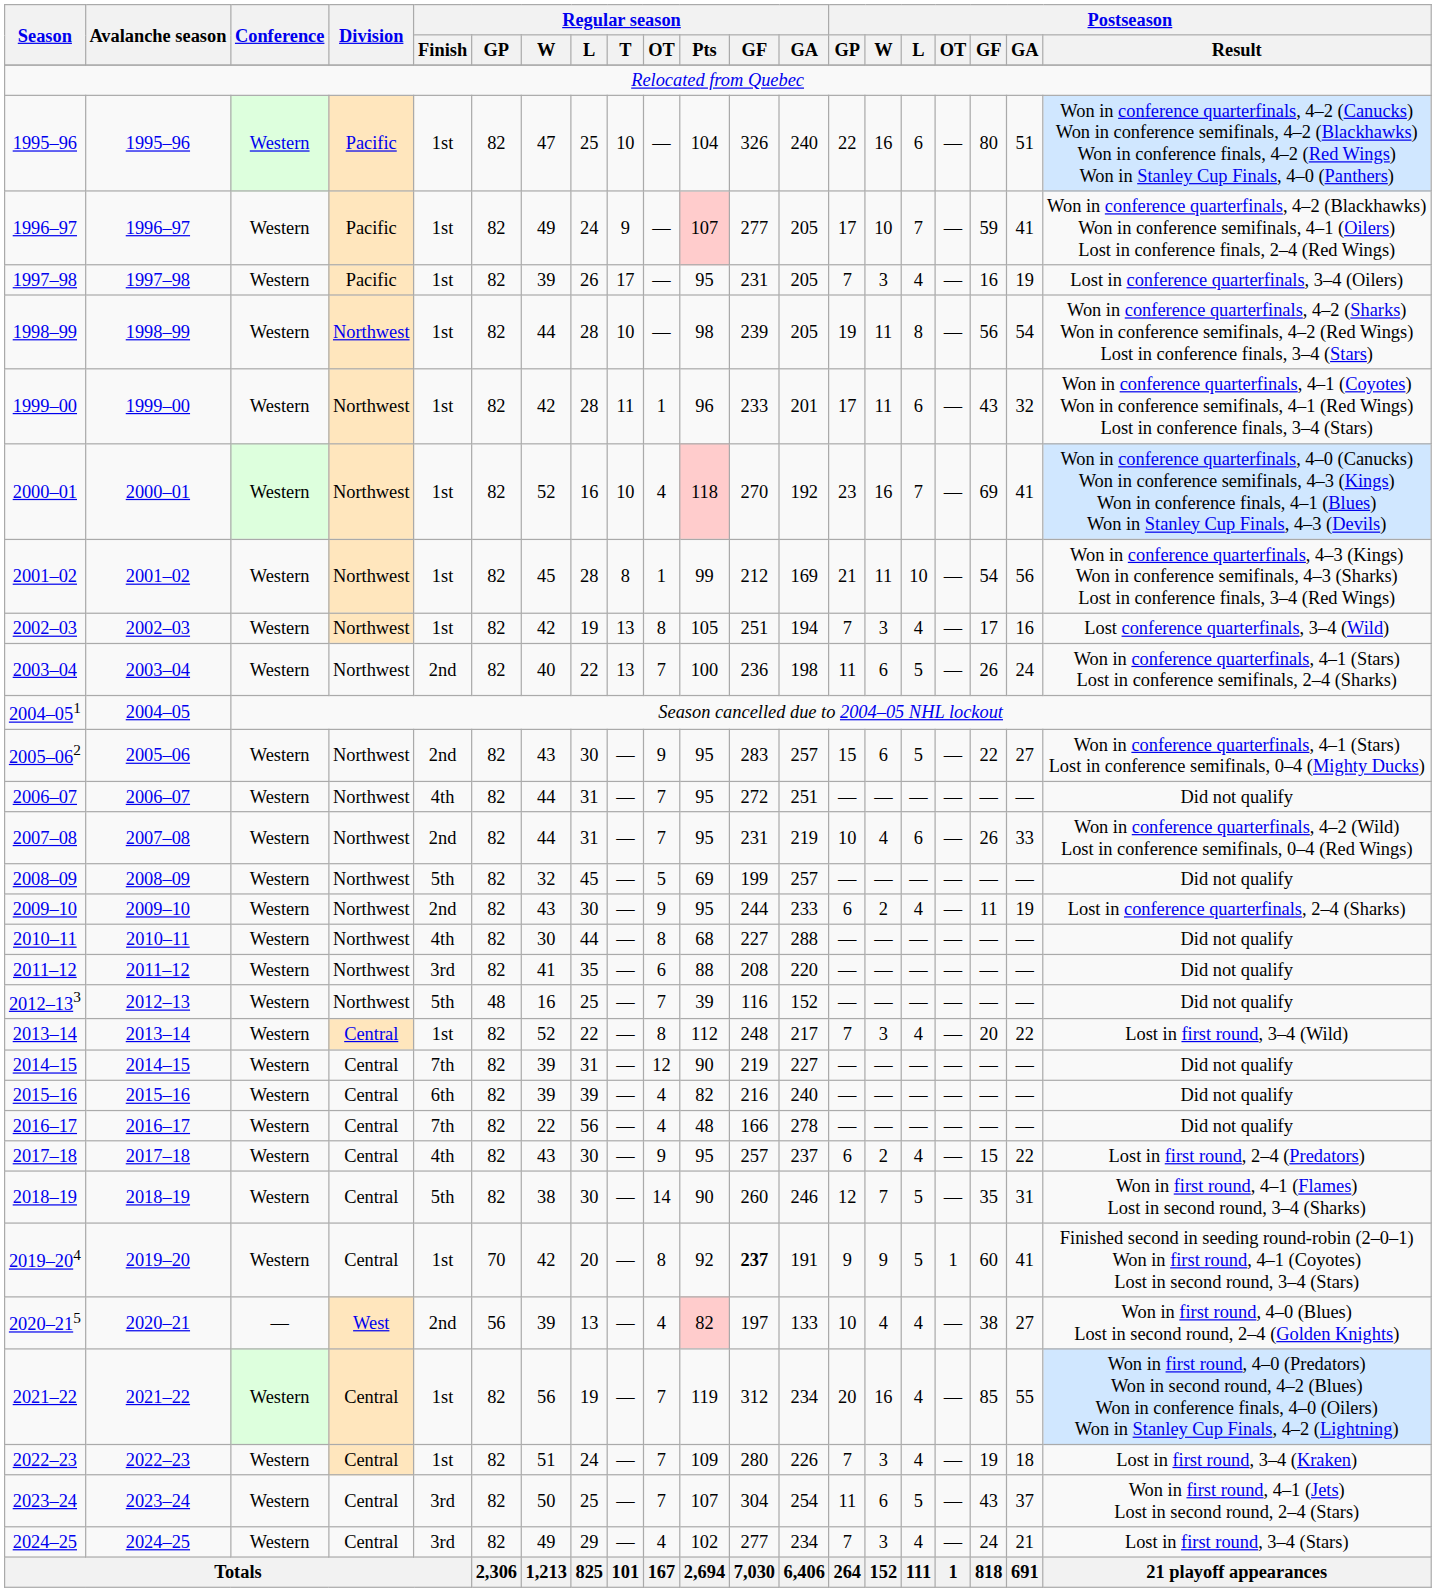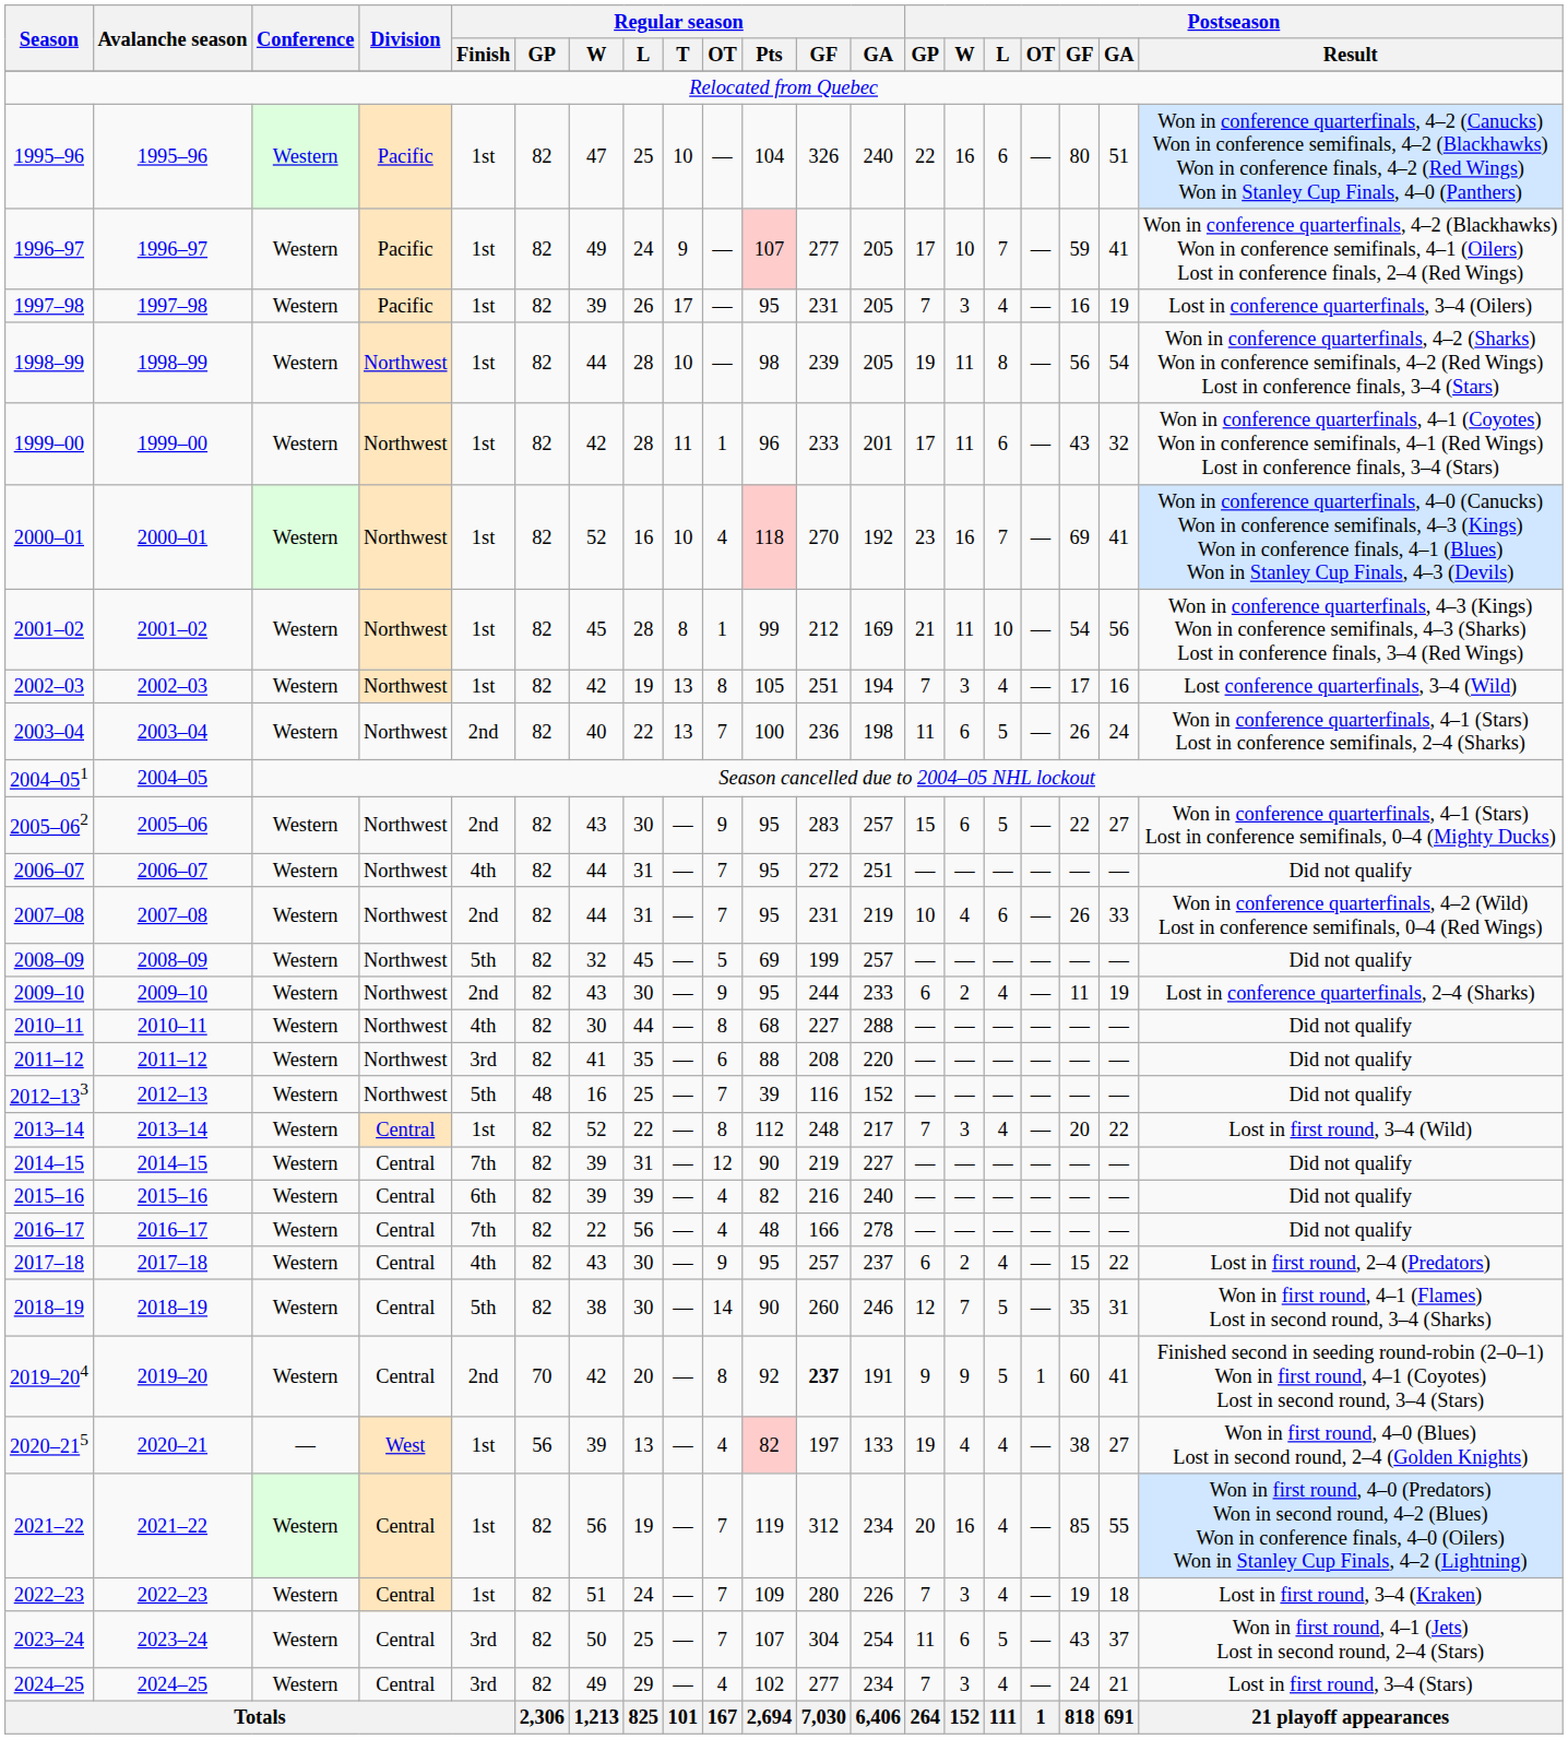 <table class="wikitable" style="text-align:center; font-size: 95%">
 <tr>
 <th rowspan="2"><a href='#'>Season</a></th>
 <th rowspan="2">Avalanche season</th>
 <th rowspan="2"><a href='#'>Conference</a></th>
 <th rowspan="2"><a href='#'>Division</a></th>
 <th colspan="9"><a href='#'>Regular season</a></th>
 <th colspan="7"><a href='#'>Postseason</a></th>
 </tr>
 <tr>
 <th>Finish</th>
 <th>GP</th>
 <th>W</th>
 <th>L</th>
 <th>T</th>
 <th>OT</th>
 <th>Pts</th>
 <th>GF</th>
 <th>GA</th>
 <th>GP</th>
 <th>W</th>
 <th>L</th>
 <th>OT</th>
 <th>GF</th>
 <th>GA</th>
 <th>Result</th>
 </tr>
 <tr>
 </tr>
 <tr>
 <td colspan="20" align="center"><em><a href='#'>Relocated from Quebec</a></em></td>
 </tr>
 <tr>
 <td><a href='#'>1995–96</a></td>
 <td><a href='#'>1995–96</a></td>
 <td bgcolor="#DDFFDD"><a href='#'>Western</a></td>
 <td style="background:#FFE6BD;"><a href='#'>Pacific</a></td>
 <td>1st</td>
 <td>82</td>
 <td>47</td>
 <td>25</td>
 <td>10</td>
 <td>—</td>
 <td>104</td>
 <td>326</td>
 <td>240</td>
 <td>22</td>
 <td>16</td>
 <td>6</td>
 <td>—</td>
 <td>80</td>
 <td>51</td>
 <td style="background: #D0E7FF;">Won in <a href='#'>conference quarterfinals</a>, 4–2 (<a href='#'>Canucks</a>)<br>Won in conference semifinals, 4–2 (<a href='#'>Blackhawks</a>)<br>Won in conference finals, 4–2 (<a href='#'>Red Wings</a>)<br>Won in <a href='#'>Stanley Cup Finals</a>, 4–0 (<a href='#'>Panthers</a>)</td>
 </tr>
 <tr>
 <td><a href='#'>1996–97</a></td>
 <td><a href='#'>1996–97</a></td>
 <td>Western</td>
 <td style="background: #FFE6BD;">Pacific</td>
 <td>1st</td>
 <td>82</td>
 <td>49</td>
 <td>24</td>
 <td>9</td>
 <td>—</td>
 <td style="background:#FFCCCC">107</td>
 <td>277</td>
 <td>205</td>
 <td>17</td>
 <td>10</td>
 <td>7</td>
 <td>—</td>
 <td>59</td>
 <td>41</td>
 <td>Won in <a href='#'>conference quarterfinals</a>, 4–2 (Blackhawks)<br>Won in conference semifinals, 4–1 (<a href='#'>Oilers</a>)<br>Lost in conference finals, 2–4 (Red Wings)</td>
 </tr>
 <tr>
 <td><a href='#'>1997–98</a></td>
 <td><a href='#'>1997–98</a></td>
 <td>Western</td>
 <td style="background: #FFE6BD;">Pacific</td>
 <td>1st</td>
 <td>82</td>
 <td>39</td>
 <td>26</td>
 <td>17</td>
 <td>—</td>
 <td>95</td>
 <td>231</td>
 <td>205</td>
 <td>7</td>
 <td>3</td>
 <td>4</td>
 <td>—</td>
 <td>16</td>
 <td>19</td>
 <td>Lost in <a href='#'>conference quarterfinals</a>, 3–4 (Oilers)</td>
 </tr>
 <tr>
 <td><a href='#'>1998–99</a></td>
 <td><a href='#'>1998–99</a></td>
 <td>Western</td>
 <td style="background: #FFE6BD;"><a href='#'>Northwest</a></td>
 <td>1st</td>
 <td>82</td>
 <td>44</td>
 <td>28</td>
 <td>10</td>
 <td>—</td>
 <td>98</td>
 <td>239</td>
 <td>205</td>
 <td>19</td>
 <td>11</td>
 <td>8</td>
 <td>—</td>
 <td>56</td>
 <td>54</td>
 <td>Won in <a href='#'>conference quarterfinals</a>, 4–2 (<a href='#'>Sharks</a>)<br>Won in conference semifinals, 4–2 (Red Wings)<br>Lost in conference finals, 3–4 (<a href='#'>Stars</a>)</td>
 </tr>
 <tr>
 <td><a href='#'>1999–00</a></td>
 <td><a href='#'>1999–00</a></td>
 <td>Western</td>
 <td style="background: #FFE6BD;">Northwest</td>
 <td>1st</td>
 <td>82</td>
 <td>42</td>
 <td>28</td>
 <td>11</td>
 <td>1</td>
 <td>96</td>
 <td>233</td>
 <td>201</td>
 <td>17</td>
 <td>11</td>
 <td>6</td>
 <td>—</td>
 <td>43</td>
 <td>32</td>
 <td>Won in <a href='#'>conference quarterfinals</a>, 4–1 (<a href='#'>Coyotes</a>)<br>Won in conference semifinals, 4–1 (Red Wings)<br>Lost in conference finals, 3–4 (Stars)</td>
 </tr>
 <tr>
 <td><a href='#'>2000–01</a></td>
 <td><a href='#'>2000–01</a></td>
 <td bgcolor="#DDFFDD">Western</td>
 <td style="background: #FFE6BD;">Northwest</td>
 <td>1st</td>
 <td>82</td>
 <td>52</td>
 <td>16</td>
 <td>10</td>
 <td>4</td>
 <td style="background:#FFCCCC">118</td>
 <td>270</td>
 <td>192</td>
 <td>23</td>
 <td>16</td>
 <td>7</td>
 <td>—</td>
 <td>69</td>
 <td>41</td>
 <td style="background: #D0E7FF;">Won in <a href='#'>conference quarterfinals</a>, 4–0 (Canucks)<br>Won in conference semifinals, 4–3 (<a href='#'>Kings</a>)<br>Won in conference finals, 4–1 (<a href='#'>Blues</a>)<br>Won in <a href='#'>Stanley Cup Finals</a>, 4–3 (<a href='#'>Devils</a>)</td>
 </tr>
 <tr>
 <td><a href='#'>2001–02</a></td>
 <td><a href='#'>2001–02</a></td>
 <td>Western</td>
 <td style="background: #FFE6BD;">Northwest</td>
 <td>1st</td>
 <td>82</td>
 <td>45</td>
 <td>28</td>
 <td>8</td>
 <td>1</td>
 <td>99</td>
 <td>212</td>
 <td>169</td>
 <td>21</td>
 <td>11</td>
 <td>10</td>
 <td>—</td>
 <td>54</td>
 <td>56</td>
 <td>Won in <a href='#'>conference quarterfinals</a>, 4–3 (Kings)<br>Won in conference semifinals, 4–3 (Sharks)<br>Lost in conference finals, 3–4 (Red Wings)</td>
 </tr>
 <tr>
 <td><a href='#'>2002–03</a></td>
 <td><a href='#'>2002–03</a></td>
 <td>Western</td>
 <td style="background: #FFE6BD;">Northwest</td>
 <td>1st</td>
 <td>82</td>
 <td>42</td>
 <td>19</td>
 <td>13</td>
 <td>8</td>
 <td>105</td>
 <td>251</td>
 <td>194</td>
 <td>7</td>
 <td>3</td>
 <td>4</td>
 <td>—</td>
 <td>17</td>
 <td>16</td>
 <td>Lost <a href='#'>conference quarterfinals</a>, 3–4 (<a href='#'>Wild</a>)</td>
 </tr>
 <tr>
 <td><a href='#'>2003–04</a></td>
 <td><a href='#'>2003–04</a></td>
 <td>Western</td>
 <td>Northwest</td>
 <td>2nd</td>
 <td>82</td>
 <td>40</td>
 <td>22</td>
 <td>13</td>
 <td>7</td>
 <td>100</td>
 <td>236</td>
 <td>198</td>
 <td>11</td>
 <td>6</td>
 <td>5</td>
 <td>—</td>
 <td>26</td>
 <td>24</td>
 <td>Won in <a href='#'>conference quarterfinals</a>, 4–1 (Stars)<br>Lost in conference semifinals, 2–4 (Sharks)</td>
 </tr>
 <tr>
 <td><a href='#'>2004–05</a><sup>1</sup></td>
 <td><a href='#'>2004–05</a></td>
 <td colspan="18"><em>Season cancelled due to <a href='#'>2004–05 NHL lockout</a></em></td>
 </tr>
 <tr>
 <td><a href='#'>2005–06</a><sup>2</sup></td>
 <td><a href='#'>2005–06</a></td>
 <td>Western</td>
 <td>Northwest</td>
 <td>2nd</td>
 <td>82</td>
 <td>43</td>
 <td>30</td>
 <td>—</td>
 <td>9</td>
 <td>95</td>
 <td>283</td>
 <td>257</td>
 <td>15</td>
 <td>6</td>
 <td>5</td>
 <td>—</td>
 <td>22</td>
 <td>27</td>
 <td>Won in <a href='#'>conference quarterfinals</a>, 4–1 (Stars)<br>Lost in conference semifinals, 0–4 (<a href='#'>Mighty Ducks</a>)</td>
 </tr>
 <tr>
 <td><a href='#'>2006–07</a></td>
 <td><a href='#'>2006–07</a></td>
 <td>Western</td>
 <td>Northwest</td>
 <td>4th</td>
 <td>82</td>
 <td>44</td>
 <td>31</td>
 <td>—</td>
 <td>7</td>
 <td>95</td>
 <td>272</td>
 <td>251</td>
 <td>—</td>
 <td>—</td>
 <td>—</td>
 <td>—</td>
 <td>—</td>
 <td>—</td>
 <td>Did not qualify</td>
 </tr>
 <tr>
 <td><a href='#'>2007–08</a></td>
 <td><a href='#'>2007–08</a></td>
 <td>Western</td>
 <td>Northwest</td>
 <td>2nd</td>
 <td>82</td>
 <td>44</td>
 <td>31</td>
 <td>—</td>
 <td>7</td>
 <td>95</td>
 <td>231</td>
 <td>219</td>
 <td>10</td>
 <td>4</td>
 <td>6</td>
 <td>—</td>
 <td>26</td>
 <td>33</td>
 <td>Won in <a href='#'>conference quarterfinals</a>, 4–2 (Wild)<br>Lost in conference semifinals, 0–4 (Red Wings)</td>
 </tr>
 <tr>
 <td><a href='#'>2008–09</a></td>
 <td><a href='#'>2008–09</a></td>
 <td>Western</td>
 <td>Northwest</td>
 <td>5th</td>
 <td>82</td>
 <td>32</td>
 <td>45</td>
 <td>—</td>
 <td>5</td>
 <td>69</td>
 <td>199</td>
 <td>257</td>
 <td>—</td>
 <td>—</td>
 <td>—</td>
 <td>—</td>
 <td>—</td>
 <td>—</td>
 <td>Did not qualify</td>
 </tr>
 <tr>
 <td><a href='#'>2009–10</a></td>
 <td><a href='#'>2009–10</a></td>
 <td>Western</td>
 <td>Northwest</td>
 <td>2nd</td>
 <td>82</td>
 <td>43</td>
 <td>30</td>
 <td>—</td>
 <td>9</td>
 <td>95</td>
 <td>244</td>
 <td>233</td>
 <td>6</td>
 <td>2</td>
 <td>4</td>
 <td>—</td>
 <td>11</td>
 <td>19</td>
 <td>Lost in <a href='#'>conference quarterfinals</a>, 2–4 (Sharks)</td>
 </tr>
 <tr>
 <td><a href='#'>2010–11</a></td>
 <td><a href='#'>2010–11</a></td>
 <td>Western</td>
 <td>Northwest</td>
 <td>4th</td>
 <td>82</td>
 <td>30</td>
 <td>44</td>
 <td>—</td>
 <td>8</td>
 <td>68</td>
 <td>227</td>
 <td>288</td>
 <td>—</td>
 <td>—</td>
 <td>—</td>
 <td>—</td>
 <td>—</td>
 <td>—</td>
 <td>Did not qualify</td>
 </tr>
 <tr>
 <td><a href='#'>2011–12</a></td>
 <td><a href='#'>2011–12</a></td>
 <td>Western</td>
 <td>Northwest</td>
 <td>3rd</td>
 <td>82</td>
 <td>41</td>
 <td>35</td>
 <td>—</td>
 <td>6</td>
 <td>88</td>
 <td>208</td>
 <td>220</td>
 <td>—</td>
 <td>—</td>
 <td>—</td>
 <td>—</td>
 <td>—</td>
 <td>—</td>
 <td>Did not qualify</td>
 </tr>
 <tr>
 <td><a href='#'>2012–13</a><sup>3</sup></td>
 <td><a href='#'>2012–13</a></td>
 <td>Western</td>
 <td>Northwest</td>
 <td>5th</td>
 <td>48</td>
 <td>16</td>
 <td>25</td>
 <td>—</td>
 <td>7</td>
 <td>39</td>
 <td>116</td>
 <td>152</td>
 <td>—</td>
 <td>—</td>
 <td>—</td>
 <td>—</td>
 <td>—</td>
 <td>—</td>
 <td>Did not qualify</td>
 </tr>
 <tr>
 <td><a href='#'>2013–14</a></td>
 <td><a href='#'>2013–14</a></td>
 <td>Western</td>
 <td style="background:#FFE6BD;"><a href='#'>Central</a></td>
 <td>1st</td>
 <td>82</td>
 <td>52</td>
 <td>22</td>
 <td>—</td>
 <td>8</td>
 <td>112</td>
 <td>248</td>
 <td>217</td>
 <td>7</td>
 <td>3</td>
 <td>4</td>
 <td>—</td>
 <td>20</td>
 <td>22</td>
 <td>Lost in <a href='#'>first round</a>, 3–4 (Wild)</td>
 </tr>
 <tr>
 <td><a href='#'>2014–15</a></td>
 <td><a href='#'>2014–15</a></td>
 <td>Western</td>
 <td>Central</td>
 <td>7th</td>
 <td>82</td>
 <td>39</td>
 <td>31</td>
 <td>—</td>
 <td>12</td>
 <td>90</td>
 <td>219</td>
 <td>227</td>
 <td>—</td>
 <td>—</td>
 <td>—</td>
 <td>—</td>
 <td>—</td>
 <td>—</td>
 <td>Did not qualify</td>
 </tr>
 <tr>
 <td><a href='#'>2015–16</a></td>
 <td><a href='#'>2015–16</a></td>
 <td>Western</td>
 <td>Central</td>
 <td>6th</td>
 <td>82</td>
 <td>39</td>
 <td>39</td>
 <td>—</td>
 <td>4</td>
 <td>82</td>
 <td>216</td>
 <td>240</td>
 <td>—</td>
 <td>—</td>
 <td>—</td>
 <td>—</td>
 <td>—</td>
 <td>—</td>
 <td>Did not qualify</td>
 </tr>
 <tr>
 <td><a href='#'>2016–17</a></td>
 <td><a href='#'>2016–17</a></td>
 <td>Western</td>
 <td>Central</td>
 <td>7th</td>
 <td>82</td>
 <td>22</td>
 <td>56</td>
 <td>—</td>
 <td>4</td>
 <td>48</td>
 <td>166</td>
 <td>278</td>
 <td>—</td>
 <td>—</td>
 <td>—</td>
 <td>—</td>
 <td>—</td>
 <td>—</td>
 <td>Did not qualify</td>
 </tr>
 <tr>
 <td><a href='#'>2017–18</a></td>
 <td><a href='#'>2017–18</a></td>
 <td>Western</td>
 <td>Central</td>
 <td>4th</td>
 <td>82</td>
 <td>43</td>
 <td>30</td>
 <td>—</td>
 <td>9</td>
 <td>95</td>
 <td>257</td>
 <td>237</td>
 <td>6</td>
 <td>2</td>
 <td>4</td>
 <td>—</td>
 <td>15</td>
 <td>22</td>
 <td>Lost in <a href='#'>first round</a>, 2–4 (<a href='#'>Predators</a>)</td>
 </tr>
 <tr>
 <td><a href='#'>2018–19</a></td>
 <td><a href='#'>2018–19</a></td>
 <td>Western</td>
 <td>Central</td>
 <td>5th</td>
 <td>82</td>
 <td>38</td>
 <td>30</td>
 <td>—</td>
 <td>14</td>
 <td>90</td>
 <td>260</td>
 <td>246</td>
 <td>12</td>
 <td>7</td>
 <td>5</td>
 <td>—</td>
 <td>35</td>
 <td>31</td>
 <td>Won in <a href='#'>first round</a>, 4–1 (<a href='#'>Flames</a>)<br>Lost in second round, 3–4 (Sharks)</td>
 </tr>
 <tr>
 <td><a href='#'>2019–20</a><sup>4</sup></td>
 <td><a href='#'>2019–20</a></td>
 <td>Western</td>
 <td>Central</td>
-<td>1st</td>
+<td>2nd</td>
 <td>70</td>
 <td>42</td>
 <td>20</td>
 <td>—</td>
 <td>8</td>
 <td>92</td>
 <td><strong>237</strong></td>
 <td>191</td>
 <td>9</td>
 <td>9</td>
 <td>5</td>
 <td>1</td>
 <td>60</td>
 <td>41</td>
 <td>Finished second in seeding round-robin (2–0–1)<br>Won in <a href='#'>first round</a>, 4–1 (Coyotes)<br>Lost in second round, 3–4 (Stars)</td>
 </tr>
 <tr>
 <td><a href='#'>2020–21</a><sup>5</sup></td>
 <td><a href='#'>2020–21</a></td>
 <td>—</td>
 <td style="background:#FFE6BD;"><a href='#'>West</a></td>
-<td>2nd</td>
+<td>1st</td>
 <td>56</td>
 <td>39</td>
 <td>13</td>
 <td>—</td>
 <td>4</td>
 <td style="background:#FFCCCC">82</td>
 <td>197</td>
 <td>133</td>
-<td>10</td>
+<td>19</td>
 <td>4</td>
 <td>4</td>
 <td>—</td>
 <td>38</td>
 <td>27</td>
 <td>Won in <a href='#'>first round</a>, 4–0 (Blues)<br>Lost in second round, 2–4 (<a href='#'>Golden Knights</a>)</td>
 </tr>
 <tr>
 <td><a href='#'>2021–22</a></td>
 <td><a href='#'>2021–22</a></td>
 <td bgcolor="#DDFFDD">Western</td>
 <td style="background:#FFE6BD;">Central</td>
 <td>1st</td>
 <td>82</td>
 <td>56</td>
 <td>19</td>
 <td>—</td>
 <td>7</td>
 <td>119</td>
 <td>312</td>
 <td>234</td>
 <td>20</td>
 <td>16</td>
 <td>4</td>
 <td>—</td>
 <td>85</td>
 <td>55</td>
 <td style="background: #D0E7FF;">Won in <a href='#'>first round</a>, 4–0 (Predators)<br>Won in second round, 4–2 (Blues)<br>Won in conference finals, 4–0 (Oilers)<br>Won in <a href='#'>Stanley Cup Finals</a>, 4–2 (<a href='#'>Lightning</a>)</td>
 </tr>
 <tr>
 <td><a href='#'>2022–23</a></td>
 <td><a href='#'>2022–23</a></td>
 <td>Western</td>
 <td style="background:#FFE6BD;">Central</td>
 <td>1st</td>
 <td>82</td>
 <td>51</td>
 <td>24</td>
 <td>—</td>
 <td>7</td>
 <td>109</td>
 <td>280</td>
 <td>226</td>
 <td>7</td>
 <td>3</td>
 <td>4</td>
 <td>—</td>
 <td>19</td>
 <td>18</td>
 <td>Lost in <a href='#'>first round</a>, 3–4 (<a href='#'>Kraken</a>)</td>
 </tr>
 <tr>
 <td><a href='#'>2023–24</a></td>
 <td><a href='#'>2023–24</a></td>
 <td>Western</td>
 <td>Central</td>
 <td>3rd</td>
 <td>82</td>
 <td>50</td>
 <td>25</td>
 <td>—</td>
 <td>7</td>
 <td>107</td>
 <td>304</td>
 <td>254</td>
 <td>11</td>
 <td>6</td>
 <td>5</td>
 <td>—</td>
 <td>43</td>
 <td>37</td>
 <td>Won in <a href='#'>first round</a>, 4–1 (<a href='#'>Jets</a>)<br>Lost in second round, 2–4 (Stars)</td>
 </tr>
 <tr>
 <td><a href='#'>2024–25</a></td>
 <td><a href='#'>2024–25</a></td>
 <td>Western</td>
 <td>Central</td>
 <td>3rd</td>
 <td>82</td>
 <td>49</td>
 <td>29</td>
 <td>—</td>
 <td>4</td>
 <td>102</td>
 <td>277</td>
 <td>234</td>
 <td>7</td>
 <td>3</td>
 <td>4</td>
 <td>—</td>
 <td>24</td>
 <td>21</td>
 <td>Lost in <a href='#'>first round</a>, 3–4 (Stars)</td>
 </tr>
 <tr>
 <th colspan="5">Totals</th>
 <th>2,306</th>
 <th>1,213</th>
 <th>825</th>
 <th>101</th>
 <th>167</th>
 <th>2,694</th>
 <th>7,030</th>
 <th>6,406</th>
 <th>264</th>
 <th>152</th>
 <th>111</th>
 <th>1</th>
 <th>818</th>
 <th>691</th>
 <th>21 playoff appearances</th>
 </tr>
 </table>
